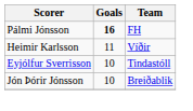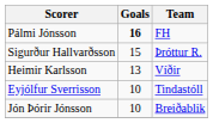 <table class="wikitable">
 <tr>
 <th>Scorer</th>
 <th>Goals</th>
 <th>Team</th>
 </tr>
 <tr>
 <td> Pálmi Jónsson</td>
 <td align=center><strong>16</strong></td>
 <td><a href='#'>FH</a></td>
 </tr>
 <tr>
+<td> Sigurður Hallvarðsson</td>
+<td align=center>15</td>
+<td><a href='#'>Þróttur R.</a></td>
+</tr>
+<tr>
 <td> Heimir Karlsson</td>
-<td align=center>11</td>
+<td align=center>13</td>
 <td><a href='#'>Víðir</a></td>
 </tr>
 <tr>
 <td> <a href='#'>Eyjólfur Sverrisson</a></td>
 <td align=center>10</td>
 <td><a href='#'>Tindastóll</a></td>
 </tr>
 <tr>
 <td> Jón Þórir Jónsson</td>
 <td align=center>10</td>
 <td><a href='#'>Breiðablik</a></td>
 </tr>
 <tr>
 </tr>
 </table>
